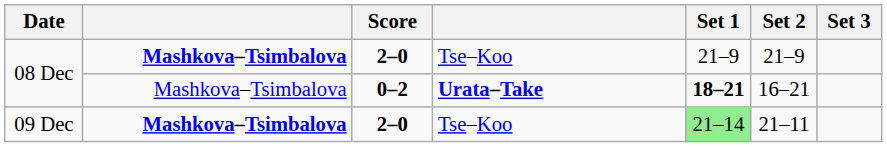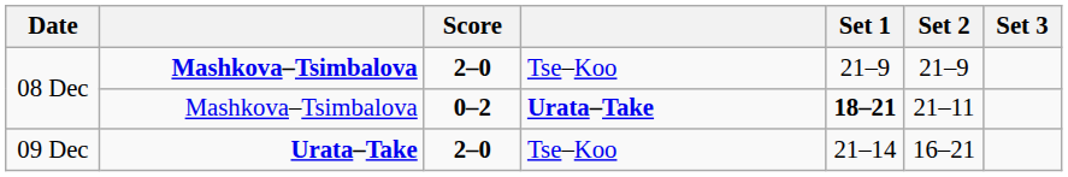 <table class="wikitable" style="text-align: center; font-size:90% ">
 <tr>
 <th width="60">Date</th>
 <th align="right" width="250"></th>
 <th width="60">Score</th>
 <th align="left" width="250"></th>
 <th width="50">Set 1</th>
 <th width="50">Set 2</th>
 <th width="50">Set 3</th>
 </tr>
 <tr>
 <td rowspan=2>08 Dec</td>
 <td align=right><strong><a href='#'>Mashkova</a>–<a href='#'>Tsimbalova</a> </strong></td>
 <td align=center><strong>2–0</strong></td>
 <td align=left> <a href='#'>Tse</a>–<a href='#'>Koo</a></td>
 <td>21–9</td>
 <td>21–9</td>
 <td></td>
 </tr>
 <tr>
 <td align=right><a href='#'>Mashkova</a>–<a href='#'>Tsimbalova</a> </td>
 <td align=center><strong>0–2</strong></td>
 <td align=left><strong> <a href='#'>Urata</a>–<a href='#'>Take</a></strong></td>
 <td><strong>18–21</strong></td>
-<td>16–21</td>
+<td>21–11</td>
 <td></td>
 </tr>
 <tr>
 <td>09 Dec</td>
-<td align=right><strong><a href='#'>Mashkova</a>–<a href='#'>Tsimbalova</a> </strong></td>
+<td align=right><strong><a href='#'>Urata</a>–<a href='#'>Take</a> </strong></td>
 <td align=center><strong>2–0</strong></td>
 <td align=left> <a href='#'>Tse</a>–<a href='#'>Koo</a></td>
-<td style="background: lightgreen;">21–14</td>
-<td>21–11</td>
+<td>21–14</td>
+<td>16–21</td>
 <td></td>
 </tr>
 </table>
